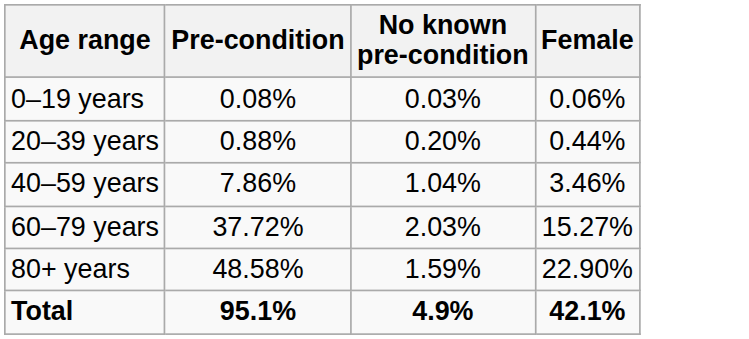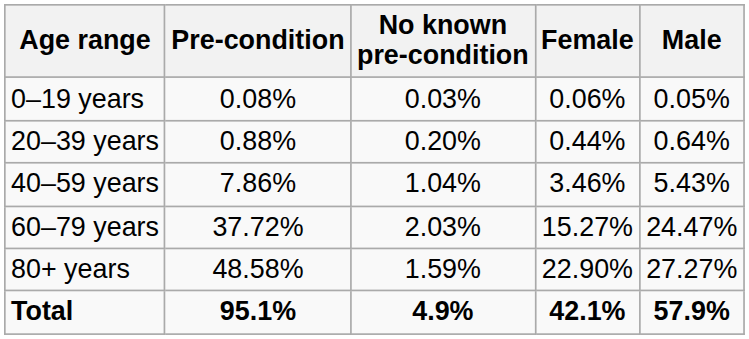 <table class="wikitable">
 <tr>
 <th>Age range</th>
 <th>Pre-condition</th>
 <th>No known<br>pre-condition</th>
 <th>Female</th>
+<th>Male</th>
 </tr>
 <tr>
 <td>0–19 years</td>
 <td style="text-align:center;">0.08%</td>
 <td style="text-align:center;">0.03%</td>
 <td style="text-align:center;">0.06%</td>
+<td style="text-align:center;">0.05%</td>
 </tr>
 <tr>
 <td>20–39 years</td>
 <td style="text-align:center;">0.88%</td>
 <td style="text-align:center;">0.20%</td>
 <td style="text-align:center;">0.44%</td>
+<td style="text-align:center;">0.64%</td>
 </tr>
 <tr>
 <td>40–59 years</td>
 <td style="text-align:center;">7.86%</td>
 <td style="text-align:center;">1.04%</td>
 <td style="text-align:center;">3.46%</td>
+<td style="text-align:center;">5.43%</td>
 </tr>
 <tr>
 <td>60–79 years</td>
 <td style="text-align:center;">37.72%</td>
 <td style="text-align:center;">2.03%</td>
 <td style="text-align:center;">15.27%</td>
+<td style="text-align:center;">24.47%</td>
 </tr>
 <tr>
 <td>80+ years</td>
 <td style="text-align:center;">48.58%</td>
 <td style="text-align:center;">1.59%</td>
 <td style="text-align:center;">22.90%</td>
+<td style="text-align:center;">27.27%</td>
 </tr>
 <tr>
 <td><strong>Total</strong></td>
 <td style="text-align:center;"><strong>95.1%</strong></td>
 <td style="text-align:center;"><strong>4.9%</strong></td>
 <td style="text-align:center;"><strong>42.1%</strong></td>
+<td style="text-align:center;"><strong>57.9%</strong></td>
 </tr>
 </table>
